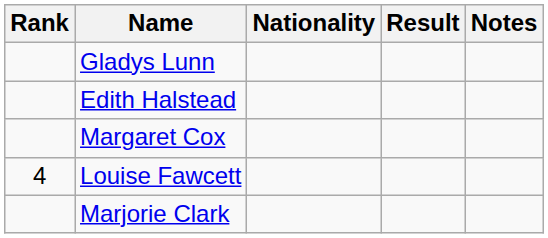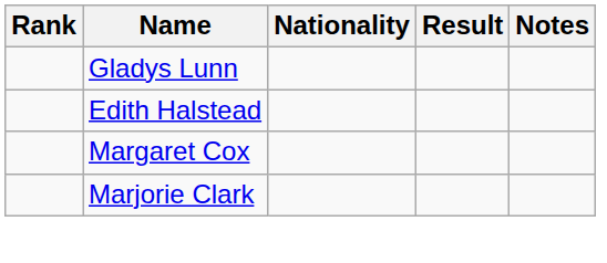 <table class="wikitable sortable" style=" text-align:center">
 <tr>
 <th>Rank</th>
 <th>Name</th>
 <th>Nationality</th>
 <th>Result</th>
 <th>Notes</th>
 </tr>
 <tr>
 <td></td>
 <td align=left><a href='#'>Gladys Lunn</a></td>
 <td align=left></td>
 <td></td>
 <td></td>
 </tr>
 <tr>
 <td></td>
 <td align=left><a href='#'>Edith Halstead</a></td>
 <td align=left></td>
 <td></td>
 <td></td>
 </tr>
 <tr>
 <td></td>
 <td align=left><a href='#'>Margaret Cox</a></td>
 <td align=left></td>
 <td></td>
 <td></td>
 </tr>
 <tr>
-<td>4</td>
-<td align=left><a href='#'>Louise Fawcett</a></td>
-<td align=left></td>
-<td></td>
-<td></td>
-</tr>
-<tr>
 <td></td>
 <td align=left><a href='#'>Marjorie Clark</a></td>
 <td align=left></td>
 <td></td>
 <td></td>
 </tr>
 </table>
